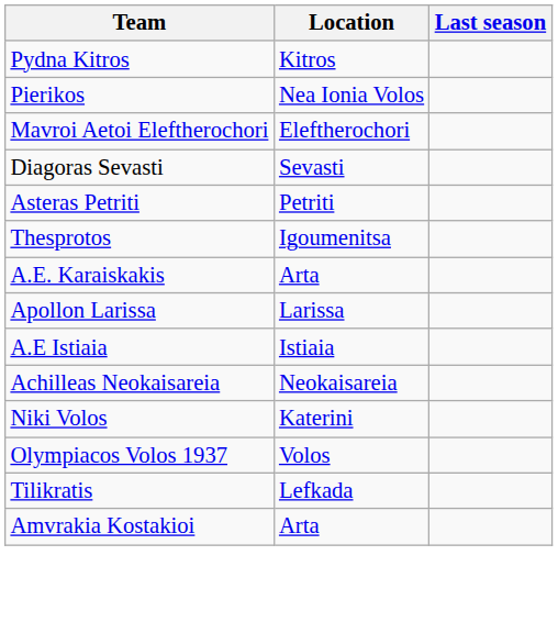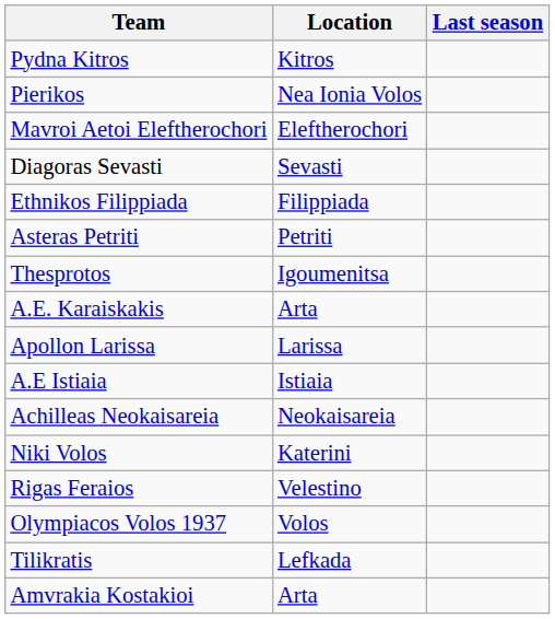 <table class="wikitable sortable">
 <tr>
 <th>Team</th>
 <th>Location</th>
 <th><a href='#'>Last season</a></th>
 </tr>
 <tr>
 <td><a href='#'>Pydna Kitros</a></td>
 <td><a href='#'>Kitros</a></td>
 <td></td>
 </tr>
 <tr>
 <td><a href='#'>Pierikos</a></td>
 <td><a href='#'>Nea Ionia Volos</a></td>
 <td></td>
 </tr>
 <tr>
 <td><a href='#'>Mavroi Aetoi Eleftherochori</a></td>
 <td><a href='#'>Eleftherochori</a></td>
 <td></td>
 </tr>
 <tr>
 <td>Diagoras Sevasti</td>
 <td><a href='#'>Sevasti</a></td>
+<td></td>
+</tr>
+<tr>
+<td><a href='#'>Ethnikos Filippiada</a></td>
+<td><a href='#'>Filippiada</a></td>
 <td></td>
 </tr>
 <tr>
 <td><a href='#'>Asteras Petriti</a></td>
 <td><a href='#'>Petriti</a></td>
 <td></td>
 </tr>
 <tr>
 <td><a href='#'>Thesprotos</a></td>
 <td><a href='#'>Igoumenitsa</a></td>
 <td></td>
 </tr>
 <tr>
 <td><a href='#'>A.E. Karaiskakis</a></td>
 <td><a href='#'>Arta</a></td>
 <td></td>
 </tr>
 <tr>
 <td><a href='#'>Apollon Larissa</a></td>
 <td><a href='#'>Larissa</a></td>
 <td></td>
 </tr>
 <tr>
 <td><a href='#'>A.E Istiaia</a></td>
 <td><a href='#'>Istiaia</a></td>
 <td></td>
 </tr>
 <tr>
 <td><a href='#'>Achilleas Neokaisareia</a></td>
 <td><a href='#'>Neokaisareia</a></td>
 <td></td>
 </tr>
 <tr>
 <td><a href='#'>Niki Volos</a></td>
 <td><a href='#'>Katerini</a></td>
 <td></td>
 </tr>
 <tr>
+<td><a href='#'>Rigas Feraios</a></td>
+<td><a href='#'>Velestino</a></td>
+<td></td>
+</tr>
+<tr>
 <td><a href='#'>Olympiacos Volos 1937</a></td>
 <td><a href='#'>Volos</a></td>
 <td></td>
 </tr>
 <tr>
 <td><a href='#'>Tilikratis</a></td>
 <td><a href='#'>Lefkada</a></td>
 <td></td>
 </tr>
 <tr>
 <td><a href='#'>Amvrakia Kostakioi</a></td>
 <td><a href='#'>Arta</a></td>
 <td></td>
 </tr>
 </table>
